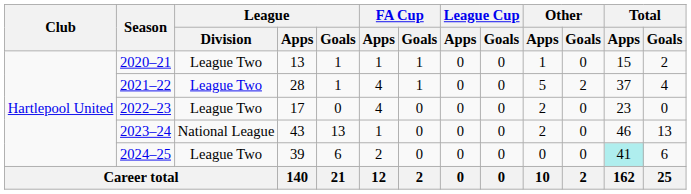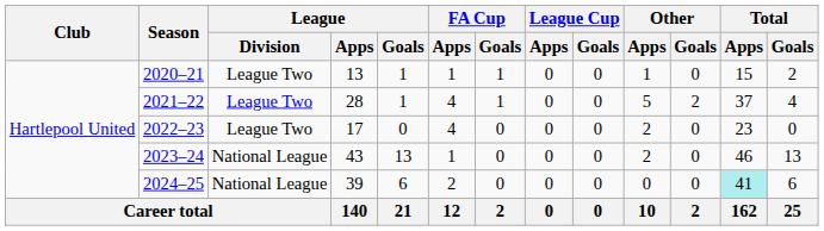 <table class=wikitable style="text-align:center">
 <tr>
 <th rowspan=2>Club</th>
 <th rowspan=2>Season</th>
 <th colspan=3>League</th>
 <th colspan=2><a href='#'>FA Cup</a></th>
 <th colspan=2><a href='#'>League Cup</a></th>
 <th colspan=2>Other</th>
 <th colspan=2>Total</th>
 </tr>
 <tr>
 <th>Division</th>
 <th>Apps</th>
 <th>Goals</th>
 <th>Apps</th>
 <th>Goals</th>
 <th>Apps</th>
 <th>Goals</th>
 <th>Apps</th>
 <th>Goals</th>
 <th>Apps</th>
 <th>Goals</th>
 </tr>
 <tr>
 <td rowspan=5><a href='#'>Hartlepool United</a></td>
 <td><a href='#'>2020–21</a></td>
 <td>League Two</td>
 <td>13</td>
 <td>1</td>
 <td>1</td>
 <td>1</td>
 <td>0</td>
 <td>0</td>
 <td>1</td>
 <td>0</td>
 <td>15</td>
 <td>2</td>
 </tr>
 <tr>
 <td><a href='#'>2021–22</a></td>
 <td><a href='#'>League Two</a></td>
 <td>28</td>
 <td>1</td>
 <td>4</td>
 <td>1</td>
 <td>0</td>
 <td>0</td>
 <td>5</td>
 <td>2</td>
 <td>37</td>
 <td>4</td>
 </tr>
 <tr>
 <td><a href='#'>2022–23</a></td>
 <td>League Two</td>
 <td>17</td>
 <td>0</td>
 <td>4</td>
 <td>0</td>
 <td>0</td>
 <td>0</td>
 <td>2</td>
 <td>0</td>
 <td>23</td>
 <td>0</td>
 </tr>
 <tr>
 <td><a href='#'>2023–24</a></td>
 <td>National League</td>
 <td>43</td>
 <td>13</td>
 <td>1</td>
 <td>0</td>
 <td>0</td>
 <td>0</td>
 <td>2</td>
 <td>0</td>
 <td>46</td>
 <td>13</td>
 </tr>
 <tr>
 <td><a href='#'>2024–25</a></td>
-<td>League Two</td>
+<td>National League</td>
 <td>39</td>
 <td>6</td>
 <td>2</td>
 <td>0</td>
 <td>0</td>
 <td>0</td>
 <td>0</td>
 <td>0</td>
 <td style="background: paleturquoise;">41</td>
 <td>6</td>
 </tr>
 <tr>
 <th colspan=3>Career total</th>
 <th>140</th>
 <th>21</th>
 <th>12</th>
 <th>2</th>
 <th>0</th>
 <th>0</th>
 <th>10</th>
 <th>2</th>
 <th>162</th>
 <th>25</th>
 </tr>
 </table>
